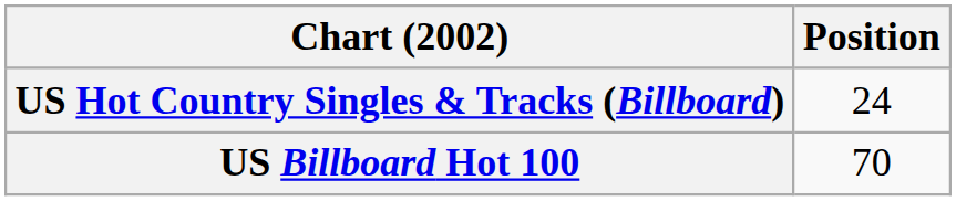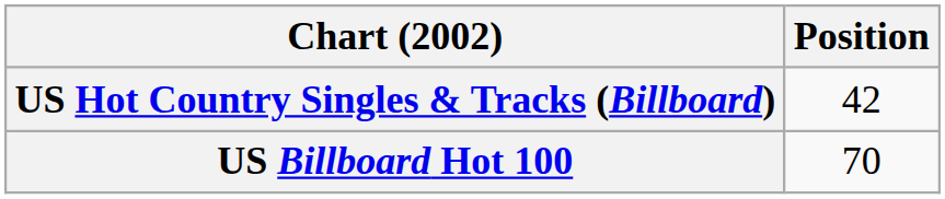 <table class="wikitable sortable plainrowheaders">
 <tr>
 <th scope="col">Chart (2002)</th>
 <th scope="col">Position</th>
 </tr>
 <tr>
 <th scope="row">US <a href='#'>Hot Country Singles & Tracks</a> (<em><a href='#'>Billboard</a></em>)</th>
-<td align="center">24</td>
+<td align="center">42</td>
 </tr>
 <tr>
 <th scope="row">US <a href='#'><em>Billboard</em> Hot 100</a></th>
 <td align="center">70</td>
 </tr>
 </table>
